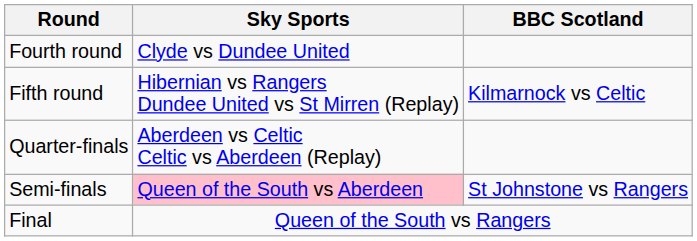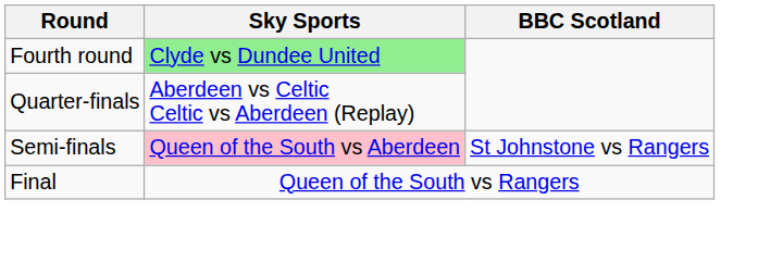 <table class="wikitable">
 <tr>
 <th>Round</th>
 <th>Sky Sports</th>
 <th>BBC Scotland</th>
 </tr>
 <tr>
 <td>Fourth round</td>
-<td><a href='#'>Clyde</a> vs <a href='#'>Dundee United</a></td>
-</tr>
-<tr>
-<td>Fifth round</td>
-<td><a href='#'>Hibernian</a> vs <a href='#'>Rangers</a> <br> <a href='#'>Dundee United</a> vs <a href='#'>St Mirren</a> (Replay)</td>
-<td><a href='#'>Kilmarnock</a> vs <a href='#'>Celtic</a></td>
+<td style="background: lightgreen;"><a href='#'>Clyde</a> vs <a href='#'>Dundee United</a></td>
 </tr>
 <tr>
 <td>Quarter-finals</td>
 <td><a href='#'>Aberdeen</a> vs <a href='#'>Celtic</a>  <br> <a href='#'>Celtic</a> vs <a href='#'>Aberdeen</a> (Replay)</td>
 </tr>
 <tr>
 <td>Semi-finals</td>
 <td style="background: pink;"><a href='#'>Queen of the South</a> vs <a href='#'>Aberdeen</a></td>
 <td><a href='#'>St Johnstone</a> vs <a href='#'>Rangers</a></td>
 </tr>
 <tr>
 <td>Final</td>
 <td colspan=2 align=center><a href='#'>Queen of the South</a> vs <a href='#'>Rangers</a></td>
 </tr>
 </table>
